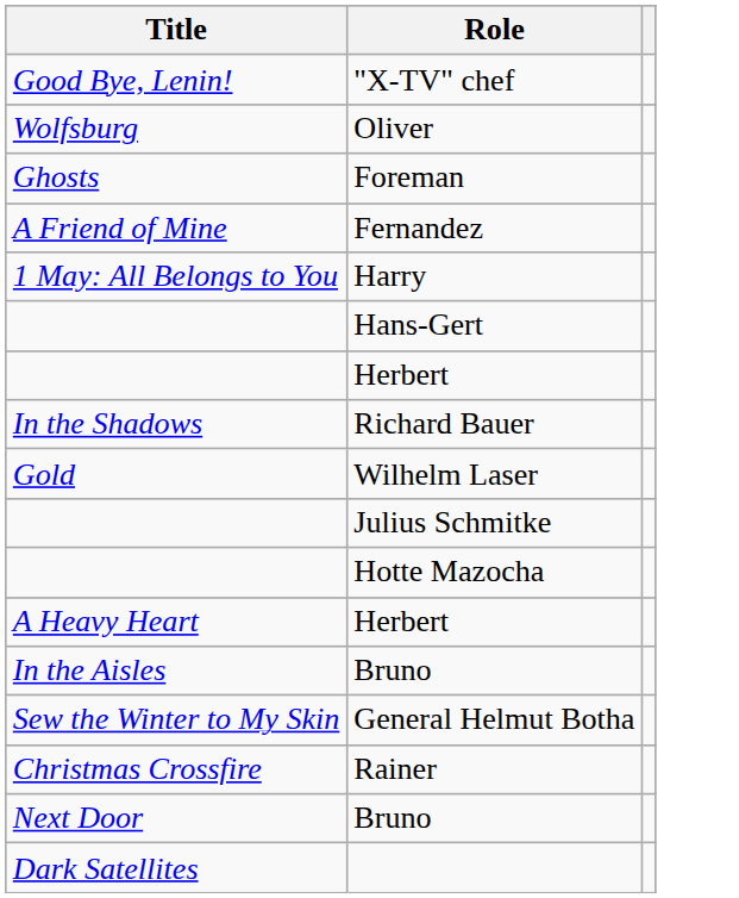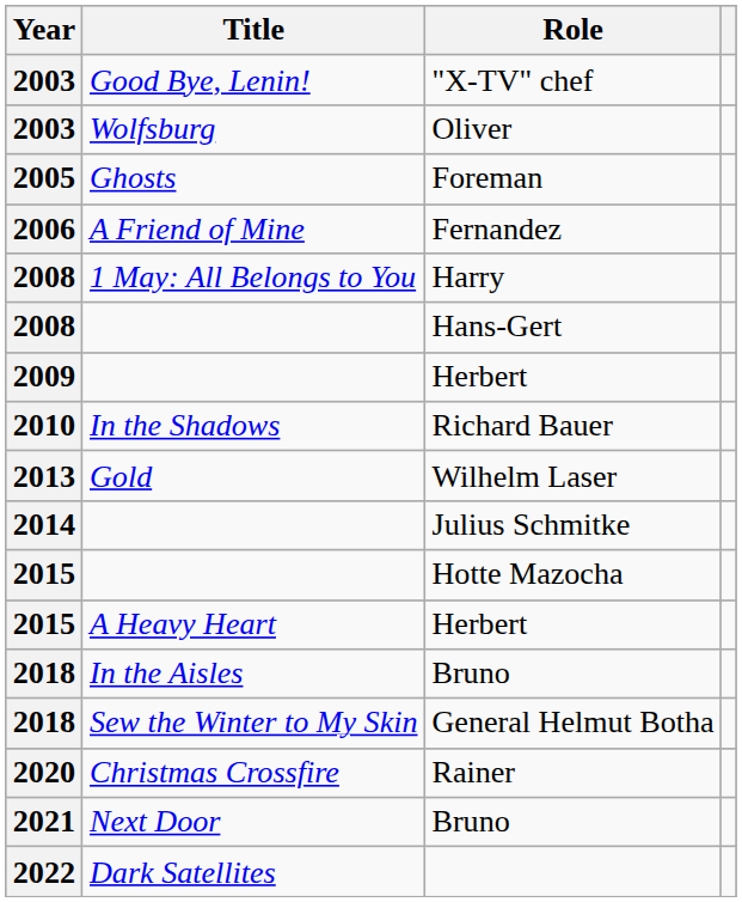 <table class="wikitable plainrowheaders sortable">
 <tr>
+<th scope="col">Year</th>
 <th scope="col">Title</th>
 <th scope="col">Role</th>
 <th scope="col" class="unsortable"></th>
 </tr>
 <tr>
+<th scope="row">2003</th>
 <td><em><a href='#'>Good Bye, Lenin!</a></em></td>
 <td>"X-TV" chef</td>
 <td style="text-align:center;"></td>
 </tr>
 <tr>
+<th scope="row">2003</th>
 <td><em><a href='#'>Wolfsburg</a></em></td>
 <td>Oliver</td>
 <td style="text-align:center;"></td>
 </tr>
 <tr>
+<th scope="row">2005</th>
 <td><em><a href='#'>Ghosts</a></em></td>
 <td>Foreman</td>
 <td style="text-align:center;"></td>
 </tr>
 <tr>
+<th scope="row">2006</th>
 <td><em><a href='#'>A Friend of Mine</a></em></td>
 <td>Fernandez</td>
 <td style="text-align:center;"></td>
 </tr>
 <tr>
+<th scope="row">2008</th>
 <td><em><a href='#'>1 May: All Belongs to You</a></em></td>
 <td>Harry</td>
 <td style="text-align:center;"></td>
 </tr>
 <tr>
+<th scope="row">2008</th>
 <td><em></em></td>
 <td>Hans-Gert</td>
 <td style="text-align:center;"></td>
 </tr>
 <tr>
+<th scope="row">2009</th>
 <td><em></em></td>
 <td>Herbert</td>
 <td style="text-align:center;"></td>
 </tr>
 <tr>
+<th scope="row">2010</th>
 <td><em><a href='#'>In the Shadows</a></em></td>
 <td>Richard Bauer</td>
 <td style="text-align:center;"></td>
 </tr>
 <tr>
+<th scope="row">2013</th>
 <td><em><a href='#'>Gold</a></em></td>
 <td>Wilhelm Laser</td>
 <td style="text-align:center;"></td>
 </tr>
 <tr>
+<th scope="row">2014</th>
 <td><em></em></td>
 <td>Julius Schmitke</td>
 <td style="text-align:center;"></td>
 </tr>
 <tr>
+<th scope="row">2015</th>
 <td><em></em></td>
 <td>Hotte Mazocha</td>
 <td style="text-align:center;"></td>
 </tr>
 <tr>
+<th scope="row">2015</th>
 <td><em><a href='#'>A Heavy Heart</a></em></td>
 <td>Herbert</td>
 <td style="text-align:center;"></td>
 </tr>
 <tr>
+<th scope="row">2018</th>
 <td><em><a href='#'>In the Aisles</a></em></td>
 <td>Bruno</td>
 <td style="text-align:center;"></td>
 </tr>
 <tr>
+<th scope="row">2018</th>
 <td><em><a href='#'>Sew the Winter to My Skin</a></em></td>
 <td>General Helmut Botha</td>
 <td style="text-align:center;"></td>
 </tr>
 <tr>
+<th scope="row">2020</th>
 <td><em><a href='#'>Christmas Crossfire</a></em></td>
 <td>Rainer</td>
 <td style="text-align:center;"></td>
 </tr>
 <tr>
+<th scope="row">2021</th>
 <td><em><a href='#'>Next Door</a></em></td>
 <td>Bruno</td>
 <td style="text-align:center;"></td>
 </tr>
 <tr>
+<th scope="row">2022</th>
 <td><em><a href='#'>Dark Satellites</a></em></td>
 <td></td>
 <td style="text-align:center;"></td>
 </tr>
 </table>
